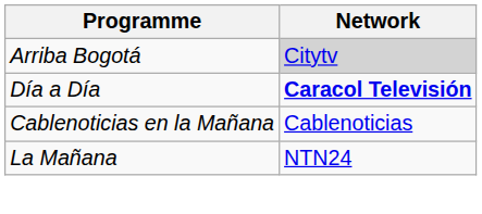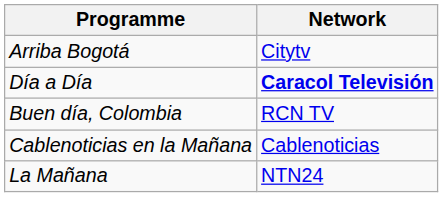 <table class="wikitable">
 <tr>
 <th>Programme</th>
 <th>Network</th>
 </tr>
 <tr>
 <td><em>Arriba Bogotá</em></td>
-<td style="background: lightgrey;"><a href='#'>Citytv</a></td>
+<td><a href='#'>Citytv</a></td>
 </tr>
 <tr>
 <td><em>Día a Día</em></td>
 <td><strong><a href='#'>Caracol Televisión</a></strong></td>
+</tr>
+<tr>
+<td><em>Buen día, Colombia</em></td>
+<td><a href='#'>RCN TV</a></td>
 </tr>
 <tr>
 <td><em>Cablenoticias en la Mañana</em></td>
 <td><a href='#'>Cablenoticias</a></td>
 </tr>
 <tr>
 <td><em>La Mañana</em></td>
 <td><a href='#'>NTN24</a></td>
 </tr>
 </table>
